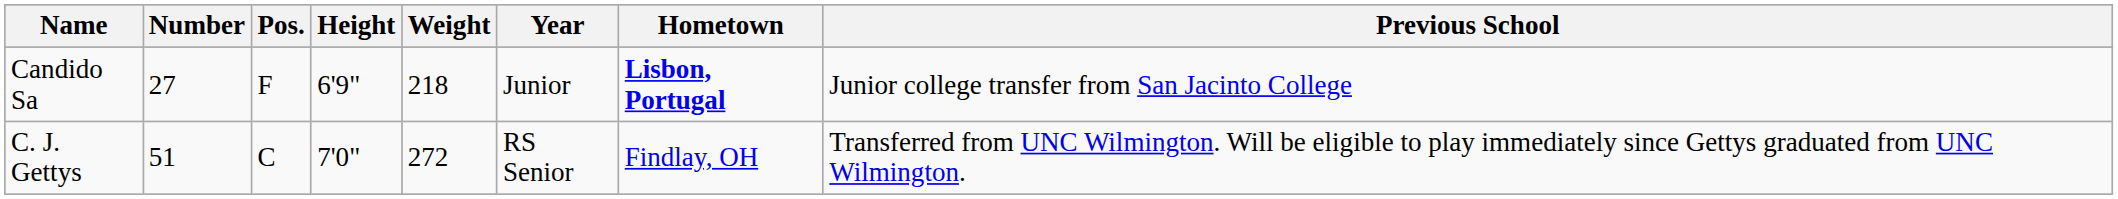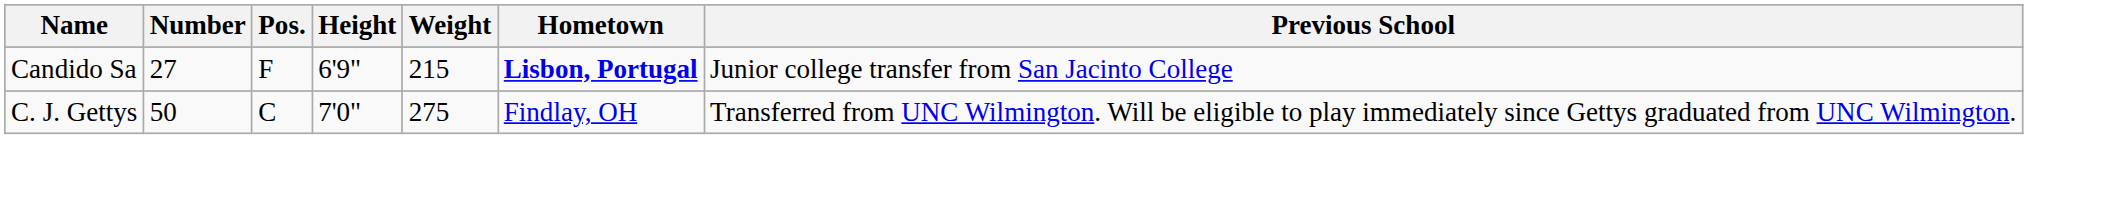 <table class="wikitable sortable" border="1">
 <tr>
 <th>Name</th>
 <th>Number</th>
 <th>Pos.</th>
 <th>Height</th>
 <th>Weight</th>
-<th>Year</th>
 <th>Hometown</th>
 <th class="unsortable">Previous School</th>
 </tr>
 <tr>
 <td>Candido Sa</td>
 <td>27</td>
 <td>F</td>
 <td>6'9"</td>
-<td>218</td>
-<td>Junior</td>
+<td>215</td>
 <td><strong><a href='#'>Lisbon, Portugal</a></strong></td>
 <td>Junior college transfer from <a href='#'>San Jacinto College</a></td>
 </tr>
 <tr>
 <td>C. J. Gettys</td>
-<td>51</td>
+<td>50</td>
 <td>C</td>
 <td>7'0"</td>
-<td>272</td>
-<td>RS Senior</td>
+<td>275</td>
 <td><a href='#'>Findlay, OH</a></td>
 <td>Transferred from <a href='#'>UNC Wilmington</a>. Will be eligible to play immediately since Gettys graduated from <a href='#'>UNC Wilmington</a>.</td>
 </tr>
 </table>
